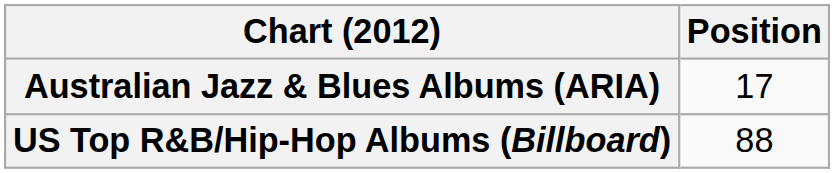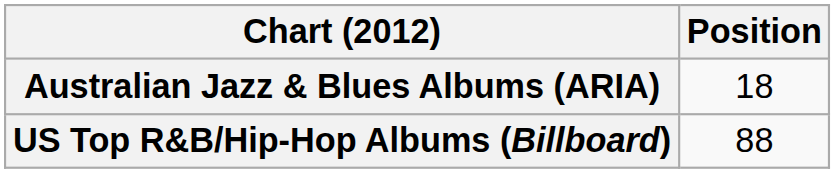 <table class="wikitable sortable plainrowheaders" style="text-align:center">
 <tr>
 <th scope="col">Chart (2012)</th>
 <th scope="col">Position</th>
 </tr>
 <tr>
 <th scope="row">Australian Jazz & Blues Albums (ARIA)</th>
-<td>17</td>
+<td>18</td>
 </tr>
 <tr>
 <th scope="row">US Top R&B/Hip-Hop Albums (<em>Billboard</em>)</th>
 <td>88</td>
 </tr>
 </table>
